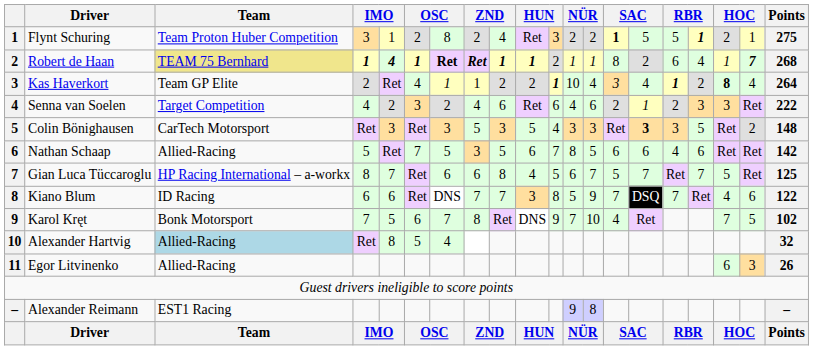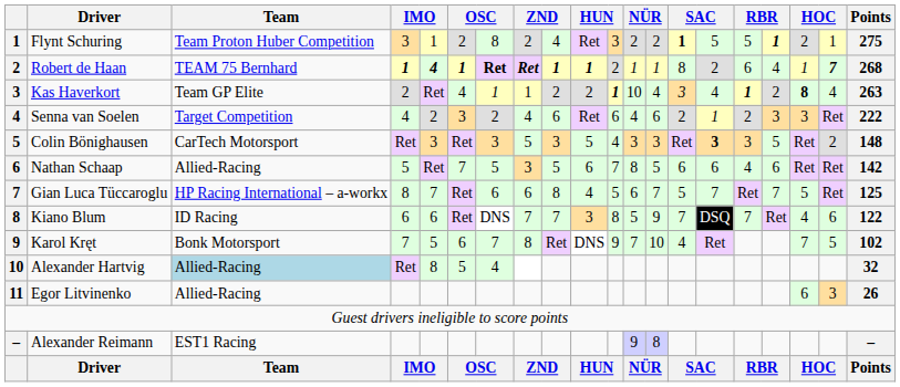 <table class="wikitable" style="font-size:85%; text-align:center">
 <tr>
 <th></th>
 <th>Driver</th>
 <th>Team</th>
 <th colspan="2"><a href='#'>IMO</a><br></th>
 <th colspan="2"><a href='#'>OSC</a><br></th>
 <th colspan="2"><a href='#'>ZND</a><br></th>
 <th colspan="2"><a href='#'>HUN</a><br></th>
 <th colspan="2"><a href='#'>NÜR</a><br></th>
 <th colspan="2"><a href='#'>SAC</a><br></th>
 <th colspan="2"><a href='#'>RBR</a><br></th>
 <th colspan="2"><a href='#'>HOC</a><br></th>
 <th>Points</th>
 </tr>
 <tr>
 <th>1</th>
 <td align="left"> Flynt Schuring</td>
 <td align="left"> <a href='#'>Team Proton Huber Competition</a></td>
 <td style="background:#ffdf9f;">3</td>
 <td style="background:#ffffbf;">1</td>
 <td style="background:#dfdfdf;">2</td>
 <td style="background:#dfffdf;">8</td>
 <td style="background:#dfdfdf;">2</td>
 <td style="background:#dfffdf;">4</td>
 <td style="background:#efcfff;">Ret</td>
 <td style="background:#ffdf9f;">3</td>
 <td style="background:#dfdfdf;">2</td>
 <td style="background:#dfdfdf;">2</td>
 <td style="background:#ffffbf;"><strong>1</strong></td>
 <td style="background:#dfffdf;">5</td>
 <td style="background:#dfffdf;">5</td>
 <td style="background:#ffffbf;"><strong><em>1</em></strong></td>
 <td style="background:#dfdfdf;">2</td>
 <td style="background:#ffffbf;">1</td>
 <th>275</th>
 </tr>
 <tr>
 <th>2</th>
 <td align="left"> <a href='#'>Robert de Haan</a></td>
-<td align="left" style="background: khaki;"> <a href='#'>TEAM 75 Bernhard</a></td>
+<td align="left"> <a href='#'>TEAM 75 Bernhard</a></td>
 <td style="background:#ffffbf;"><strong><em>1</em></strong></td>
 <td style="background:#dfffdf;"><strong><em>4</em></strong></td>
 <td style="background:#ffffbf;"><strong><em>1</em></strong></td>
 <td style="background:#efcfff;"><strong>Ret</strong></td>
 <td style="background:#efcfff;"><strong><em>Ret</em></strong></td>
 <td style="background:#ffffbf;"><strong><em>1</em></strong></td>
 <td style="background:#ffffbf;"><strong><em>1</em></strong></td>
 <td style="background:#dfdfdf;">2</td>
 <td style="background:#ffffbf;"><em>1</em></td>
 <td style="background:#ffffbf;"><em>1</em></td>
 <td style="background:#dfffdf;">8</td>
 <td style="background:#dfdfdf;">2</td>
 <td style="background:#dfffdf;">6</td>
 <td style="background:#dfffdf;">4</td>
 <td style="background:#ffffbf;"><em>1</em></td>
 <td style="background:#dfffdf;"><strong><em>7</em></strong></td>
 <th>268</th>
 </tr>
 <tr>
 <th>3</th>
 <td align="left"> <a href='#'>Kas Haverkort</a></td>
 <td align="left"> Team GP Elite</td>
 <td style="background:#dfdfdf;">2</td>
 <td style="background:#efcfff;">Ret</td>
 <td style="background:#dfffdf;">4</td>
 <td style="background:#ffffbf;"><em>1</em></td>
 <td style="background:#ffffbf;">1</td>
 <td style="background:#dfdfdf;">2</td>
 <td style="background:#dfdfdf;">2</td>
 <td style="background:#ffffbf;"><strong><em>1</em></strong></td>
 <td style="background:#dfffdf;">10</td>
 <td style="background:#dfffdf;">4</td>
 <td style="background:#ffdf9f;"><em>3</em></td>
 <td style="background:#dfffdf;">4</td>
 <td style="background:#ffffbf;"><strong><em>1</em></strong></td>
 <td style="background:#dfdfdf;">2</td>
 <td style="background:#dfffdf;"><strong>8</strong></td>
 <td style="background:#dfffdf;">4</td>
-<th>264</th>
+<th>263</th>
 </tr>
 <tr>
 <th>4</th>
 <td align="left"> Senna van Soelen</td>
 <td align="left"> <a href='#'>Target Competition</a></td>
 <td style="background:#dfffdf;">4</td>
 <td style="background:#dfdfdf;">2</td>
 <td style="background:#ffdf9f;">3</td>
 <td style="background:#dfdfdf;">2</td>
 <td style="background:#dfffdf;">4</td>
 <td style="background:#dfffdf;">6</td>
 <td style="background:#efcfff;">Ret</td>
 <td style="background:#dfffdf;">6</td>
 <td style="background:#dfffdf;">4</td>
 <td style="background:#dfffdf;">6</td>
 <td style="background:#dfdfdf;">2</td>
 <td style="background:#ffffbf;"><em>1</em></td>
 <td style="background:#dfdfdf;">2</td>
 <td style="background:#ffdf9f;">3</td>
 <td style="background:#ffdf9f;">3</td>
 <td style="background:#efcfff;">Ret</td>
 <th>222</th>
 </tr>
 <tr>
 <th>5</th>
 <td align="left"> Colin Bönighausen</td>
 <td align="left"> CarTech Motorsport</td>
 <td style="background:#efcfff;">Ret</td>
 <td style="background:#ffdf9f;">3</td>
 <td style="background:#efcfff;">Ret</td>
 <td style="background:#ffdf9f;">3</td>
 <td style="background:#dfffdf;">5</td>
 <td style="background:#ffdf9f;">3</td>
 <td style="background:#dfffdf;">5</td>
 <td style="background:#dfffdf;">4</td>
 <td style="background:#ffdf9f;">3</td>
 <td style="background:#ffdf9f;">3</td>
 <td style="background:#efcfff;">Ret</td>
 <td style="background:#ffdf9f;"><strong>3</strong></td>
 <td style="background:#ffdf9f;">3</td>
 <td style="background:#dfffdf;">5</td>
 <td style="background:#efcfff;">Ret</td>
 <td style="background:#dfdfdf;">2</td>
 <th>148</th>
 </tr>
 <tr>
 <th>6</th>
 <td align="left"> Nathan Schaap</td>
 <td align="left"> Allied-Racing</td>
 <td style="background:#dfffdf;">5</td>
 <td style="background:#efcfff;">Ret</td>
 <td style="background:#dfffdf;">7</td>
 <td style="background:#dfffdf;">5</td>
 <td style="background:#ffdf9f;">3</td>
 <td style="background:#dfffdf;">5</td>
 <td style="background:#dfffdf;">6</td>
 <td style="background:#dfffdf;">7</td>
 <td style="background:#dfffdf;">8</td>
 <td style="background:#dfffdf;">5</td>
 <td style="background:#dfffdf;">6</td>
 <td style="background:#dfffdf;">6</td>
 <td style="background:#dfffdf;">4</td>
 <td style="background:#dfffdf;">6</td>
 <td style="background:#efcfff;">Ret</td>
 <td style="background:#efcfff;">Ret</td>
 <th>142</th>
 </tr>
 <tr>
 <th>7</th>
 <td align="left"> Gian Luca Tüccaroglu</td>
 <td align="left"> <a href='#'>HP Racing International</a> – a-workx</td>
 <td style="background:#dfffdf;">8</td>
 <td style="background:#dfffdf;">7</td>
 <td style="background:#efcfff;">Ret</td>
 <td style="background:#dfffdf;">6</td>
 <td style="background:#dfffdf;">6</td>
 <td style="background:#dfffdf;">8</td>
 <td style="background:#dfffdf;">4</td>
 <td style="background:#dfffdf;">5</td>
 <td style="background:#dfffdf;">6</td>
 <td style="background:#dfffdf;">7</td>
 <td style="background:#dfffdf;">5</td>
 <td style="background:#dfffdf;">7</td>
 <td style="background:#efcfff;">Ret</td>
 <td style="background:#dfffdf;">7</td>
 <td style="background:#dfffdf;">5</td>
 <td style="background:#efcfff;">Ret</td>
 <th>125</th>
 </tr>
 <tr>
 <th>8</th>
 <td align="left"> Kiano Blum</td>
 <td align="left"> ID Racing</td>
 <td style="background:#dfffdf;">6</td>
 <td style="background:#dfffdf;">6</td>
 <td style="background:#efcfff;">Ret</td>
 <td style="background:#ffffff;">DNS</td>
 <td style="background:#dfffdf;">7</td>
 <td style="background:#dfffdf;">7</td>
 <td style="background:#ffdf9f;">3</td>
 <td style="background:#dfffdf;">8</td>
 <td style="background:#dfffdf;">5</td>
 <td style="background:#dfffdf;">9</td>
 <td style="background:#dfffdf;">7</td>
 <td style="background:#000000; color:white;">DSQ</td>
 <td style="background:#dfffdf;">7</td>
 <td style="background:#efcfff;">Ret</td>
 <td style="background:#dfffdf;">4</td>
 <td style="background:#dfffdf;">6</td>
 <th>122</th>
 </tr>
 <tr>
 <th>9</th>
 <td align="left"> Karol Kręt</td>
 <td align="left"> Bonk Motorsport</td>
 <td style="background:#dfffdf;">7</td>
 <td style="background:#dfffdf;">5</td>
 <td style="background:#dfffdf;">6</td>
 <td style="background:#dfffdf;">7</td>
 <td style="background:#dfffdf;">8</td>
 <td style="background:#efcfff;">Ret</td>
 <td style="background:#ffffff;">DNS</td>
 <td style="background:#dfffdf;">9</td>
 <td style="background:#dfffdf;">7</td>
 <td style="background:#dfffdf;">10</td>
 <td style="background:#dfffdf;">4</td>
 <td style="background:#efcfff;">Ret</td>
 <td></td>
 <td></td>
 <td style="background:#dfffdf;">7</td>
 <td style="background:#dfffdf;">5</td>
 <th>102</th>
 </tr>
 <tr>
 <th>10</th>
 <td align="left"> Alexander Hartvig</td>
 <td align="left" style="background: lightblue;"> Allied-Racing</td>
 <td style="background:#efcfff;">Ret</td>
 <td style="background:#dfffdf;">8</td>
 <td style="background:#dfffdf;">5</td>
 <td style="background:#dfffdf;">4</td>
 <td style="background:#ffffff;"></td>
 <td></td>
 <td></td>
 <td></td>
 <td></td>
 <td></td>
 <td></td>
 <td></td>
 <td></td>
 <td></td>
 <td></td>
 <td></td>
 <th>32</th>
 </tr>
 <tr>
 <th>11</th>
 <td align="left"> Egor Litvinenko</td>
 <td align="left"> Allied-Racing</td>
 <td></td>
 <td></td>
 <td></td>
 <td></td>
 <td></td>
 <td></td>
 <td></td>
 <td></td>
 <td></td>
 <td></td>
 <td></td>
 <td></td>
 <td></td>
 <td></td>
 <td style="background:#dfffdf;">6</td>
 <td style="background:#ffdf9f;">3</td>
 <th>26</th>
 </tr>
 <tr>
 <td colspan="20"><em>Guest drivers ineligible to score points</em></td>
 </tr>
 <tr>
 <th>–</th>
 <td align="left"> Alexander Reimann</td>
 <td align="left"> EST1 Racing</td>
 <td></td>
 <td></td>
 <td></td>
 <td></td>
 <td></td>
 <td></td>
 <td></td>
 <td></td>
 <td style="background:#cfcfff;">9</td>
 <td style="background:#cfcfff;">8</td>
 <td></td>
 <td></td>
 <td></td>
 <td></td>
 <td></td>
 <td></td>
 <th>–</th>
 </tr>
 <tr>
 <th></th>
 <th>Driver</th>
 <th>Team</th>
 <th colspan="2"><a href='#'>IMO</a><br></th>
 <th colspan="2"><a href='#'>OSC</a><br></th>
 <th colspan="2"><a href='#'>ZND</a><br></th>
 <th colspan="2"><a href='#'>HUN</a><br></th>
 <th colspan="2"><a href='#'>NÜR</a><br></th>
 <th colspan="2"><a href='#'>SAC</a><br></th>
 <th colspan="2"><a href='#'>RBR</a><br></th>
 <th colspan="2"><a href='#'>HOC</a><br></th>
 <th>Points</th>
 </tr>
 </table>
